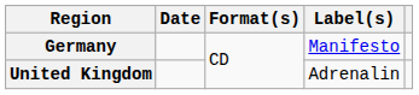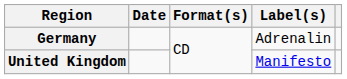 <table class="wikitable plainrowheaders">
 <tr>
 <th scope="col">Region</th>
 <th scope="col">Date</th>
 <th scope="col">Format(s)</th>
 <th scope="col">Label(s)</th>
 <th scope="col"></th>
 </tr>
 <tr>
 <th scope="row">Germany</th>
 <td></td>
 <td rowspan="2">CD</td>
-<td><a href='#'>Manifesto</a></td>
+<td>Adrenalin</td>
 <td></td>
 </tr>
 <tr>
 <th scope="row">United Kingdom</th>
 <td></td>
-<td>Adrenalin</td>
+<td><a href='#'>Manifesto</a></td>
 <td></td>
 </tr>
 </table>
